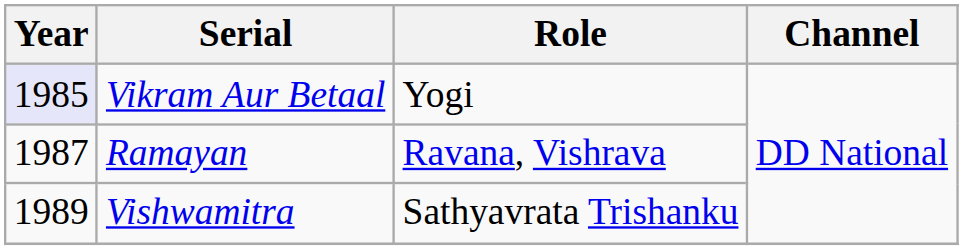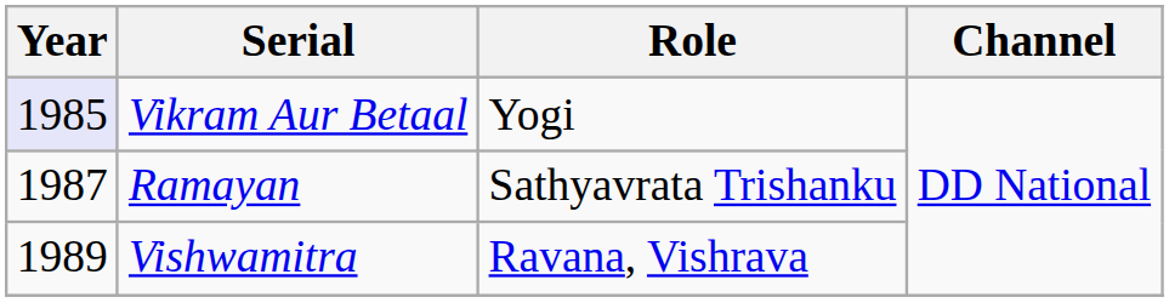 <table class="wikitable sortable">
 <tr>
 <th>Year</th>
 <th>Serial</th>
 <th>Role</th>
 <th>Channel</th>
 </tr>
 <tr>
 <td style="background: lavender;">1985</td>
 <td><em><a href='#'>Vikram Aur Betaal</a></em></td>
 <td>Yogi</td>
 <td Rowspan="3"><a href='#'>DD National</a></td>
 </tr>
 <tr>
 <td>1987</td>
 <td><em><a href='#'>Ramayan</a></em></td>
-<td><a href='#'>Ravana</a>, <a href='#'>Vishrava</a></td>
+<td>Sathyavrata <a href='#'>Trishanku</a></td>
 </tr>
 <tr>
 <td>1989</td>
 <td><em><a href='#'>Vishwamitra</a></em></td>
-<td>Sathyavrata <a href='#'>Trishanku</a></td>
+<td><a href='#'>Ravana</a>, <a href='#'>Vishrava</a></td>
 </tr>
 <tr>
 </tr>
 </table>
